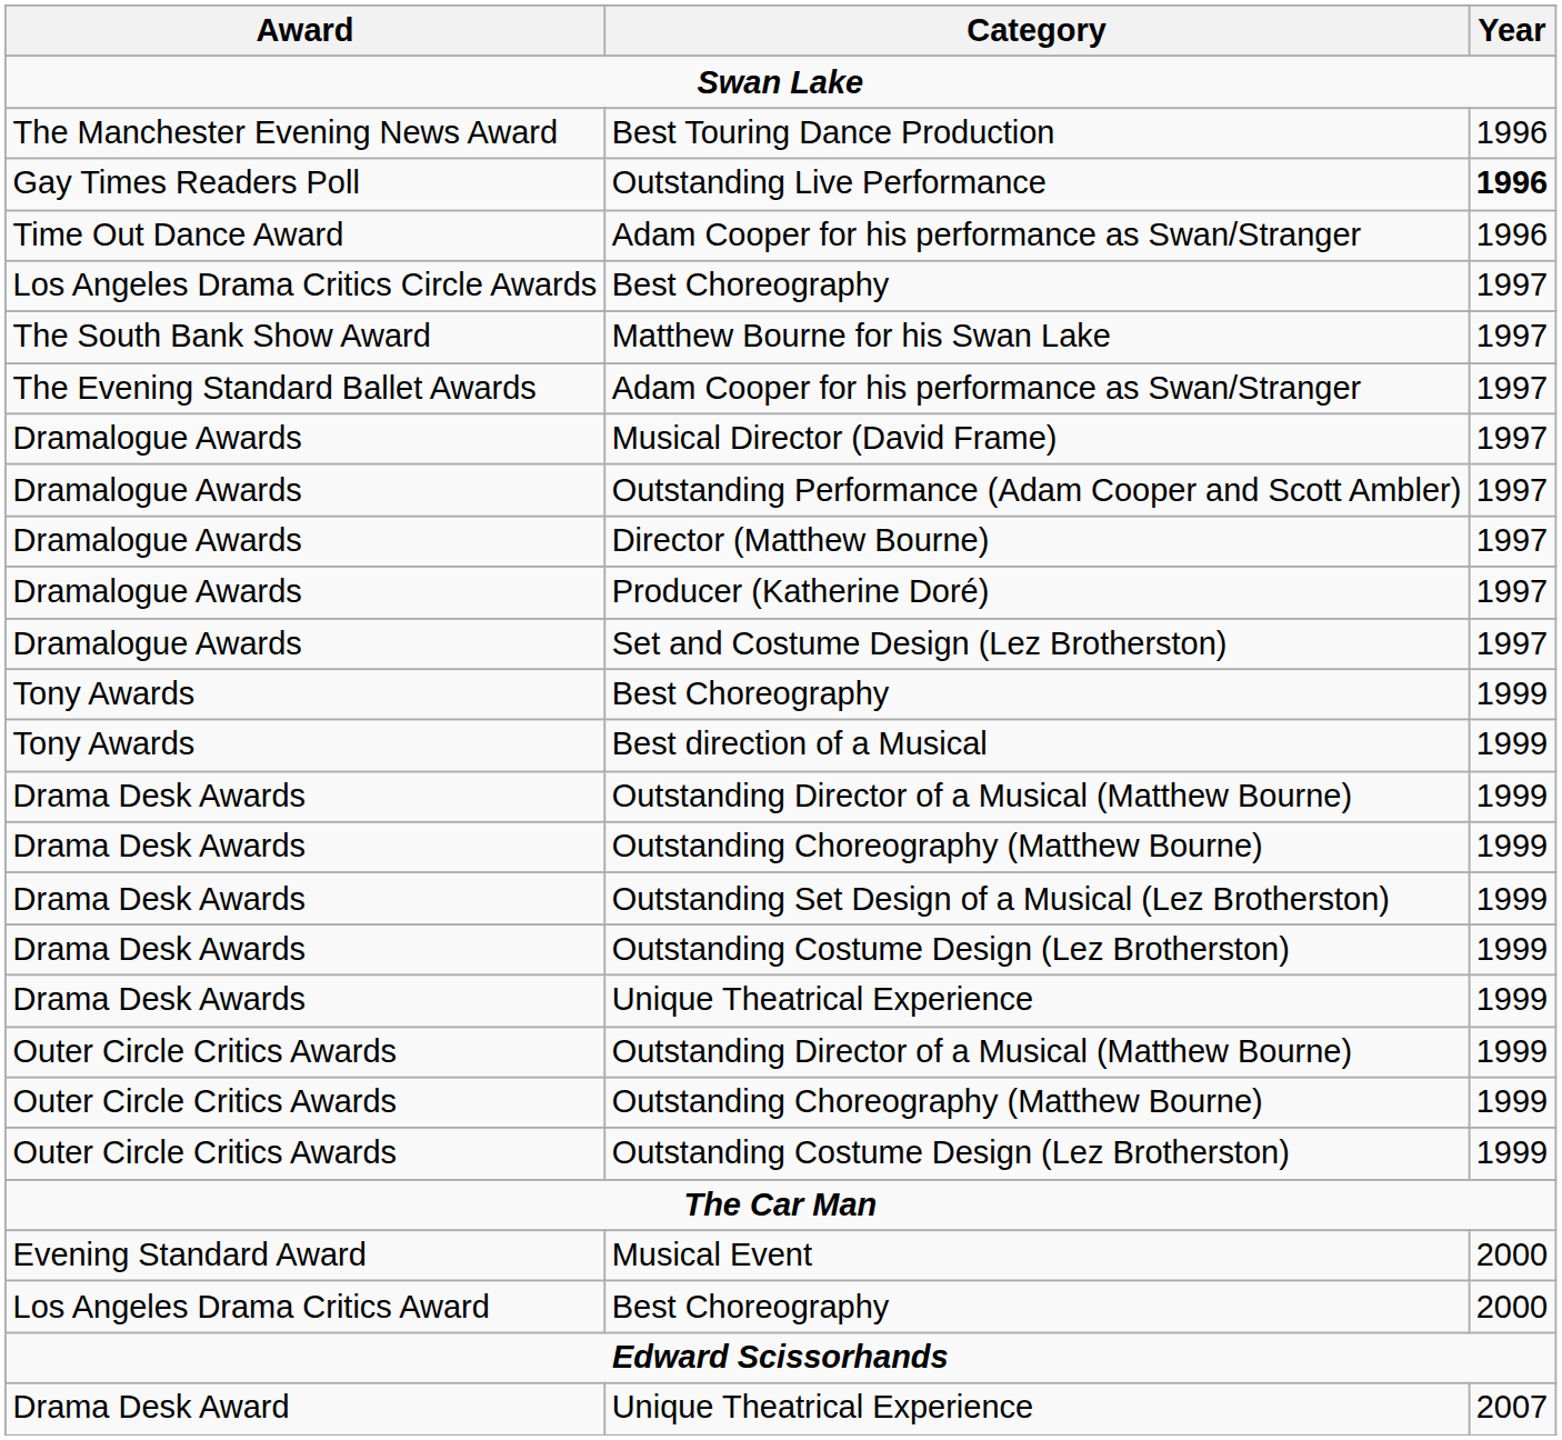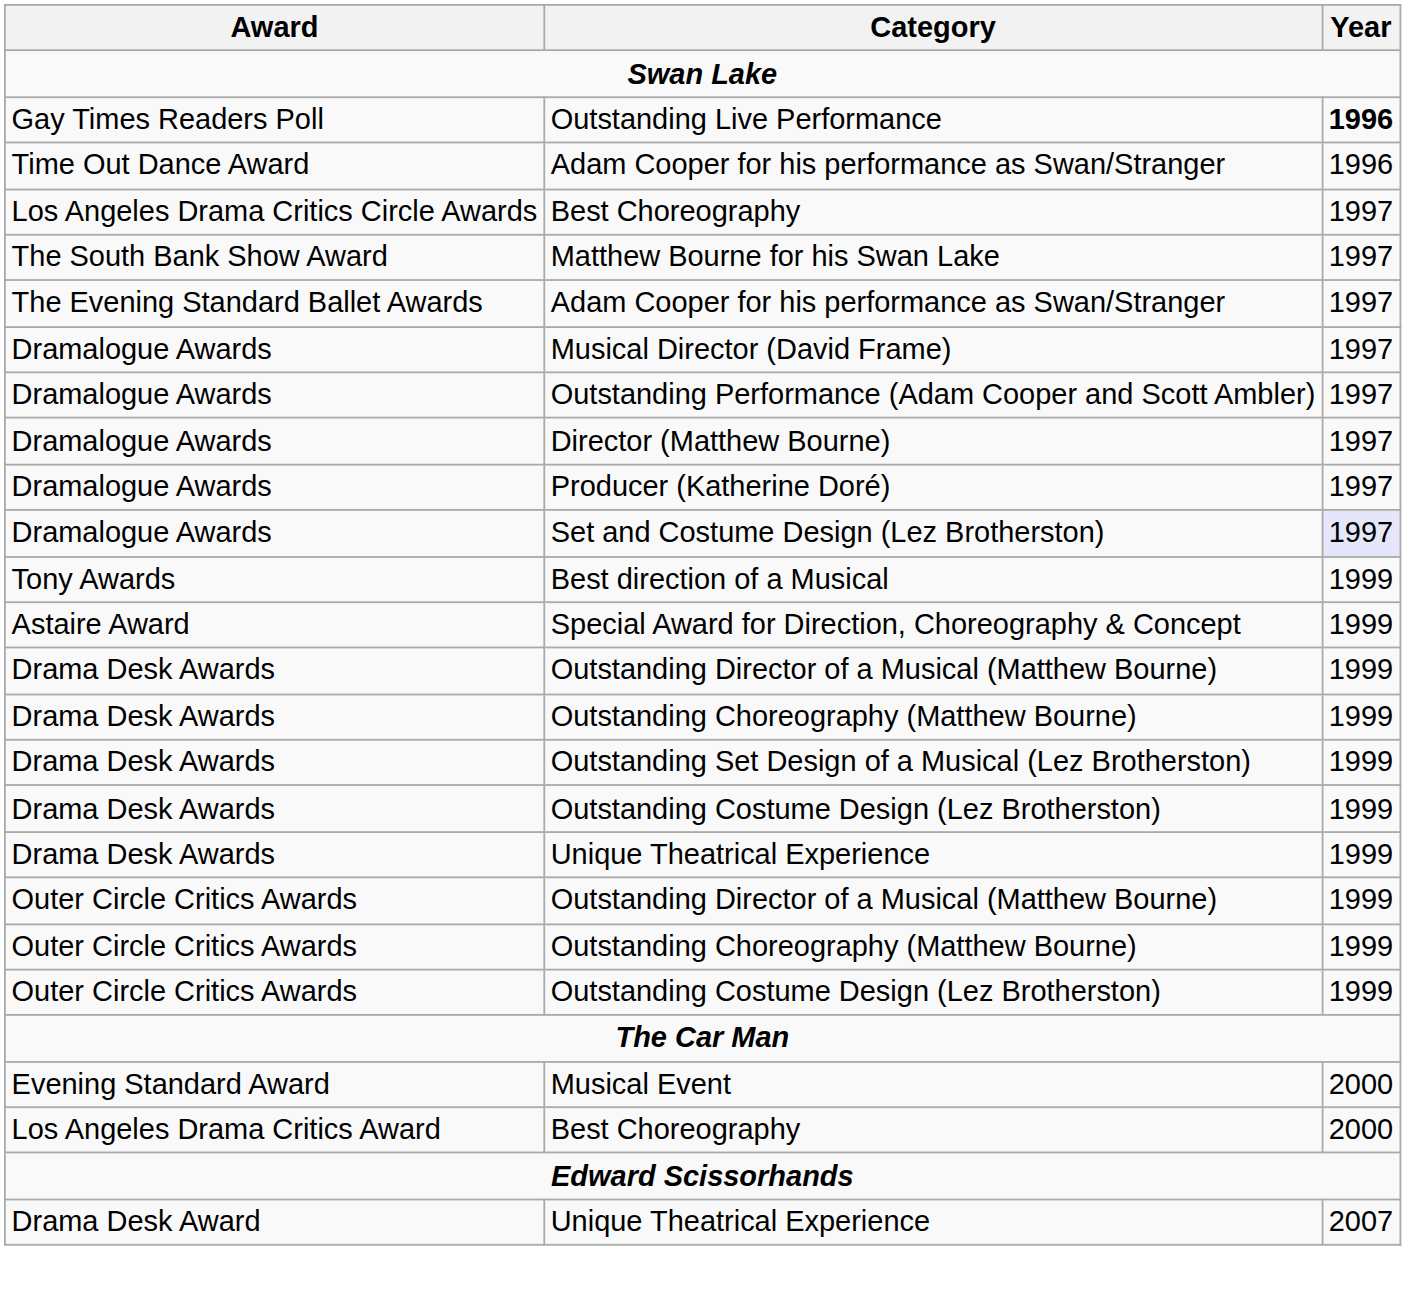 <table class="wikitable">
 <tr>
 <th>Award</th>
 <th>Category</th>
 <th>Year</th>
 </tr>
 <tr>
 <td colspan="3"; style="text-align: center"><strong><em>Swan Lake</em></strong></td>
-</tr>
-<tr>
-<td>The Manchester Evening News Award</td>
-<td>Best Touring Dance Production</td>
-<td>1996</td>
 </tr>
 <tr>
 <td>Gay Times Readers Poll</td>
 <td>Outstanding Live Performance</td>
 <td><strong>1996</strong></td>
 </tr>
 <tr>
 <td>Time Out Dance Award</td>
 <td>Adam Cooper for his performance as Swan/Stranger</td>
 <td>1996</td>
 </tr>
 <tr>
 <td>Los Angeles Drama Critics Circle Awards</td>
 <td>Best Choreography</td>
 <td>1997</td>
 </tr>
 <tr>
 <td>The South Bank Show Award</td>
 <td>Matthew Bourne for his Swan Lake</td>
 <td>1997</td>
 </tr>
 <tr>
 <td>The Evening Standard Ballet Awards</td>
 <td>Adam Cooper for his performance as Swan/Stranger</td>
 <td>1997</td>
 </tr>
 <tr>
 <td>Dramalogue Awards</td>
 <td>Musical Director (David Frame)</td>
 <td>1997</td>
 </tr>
 <tr>
 <td>Dramalogue Awards</td>
 <td>Outstanding Performance (Adam Cooper and Scott Ambler)</td>
 <td>1997</td>
 </tr>
 <tr>
 <td>Dramalogue Awards</td>
 <td>Director (Matthew Bourne)</td>
 <td>1997</td>
 </tr>
 <tr>
 <td>Dramalogue Awards</td>
 <td>Producer (Katherine Doré)</td>
 <td>1997</td>
 </tr>
 <tr>
 <td>Dramalogue Awards</td>
 <td>Set and Costume Design (Lez Brotherston)</td>
-<td>1997</td>
-</tr>
-<tr>
-<td>Tony Awards</td>
-<td>Best Choreography</td>
-<td>1999</td>
+<td style="background: lavender;">1997</td>
 </tr>
 <tr>
 <td>Tony Awards</td>
 <td>Best direction of a Musical</td>
+<td>1999</td>
+</tr>
+<tr>
+<td>Astaire Award</td>
+<td>Special Award for Direction, Choreography & Concept</td>
 <td>1999</td>
 </tr>
 <tr>
 <td>Drama Desk Awards</td>
 <td>Outstanding Director of a Musical (Matthew Bourne)</td>
 <td>1999</td>
 </tr>
 <tr>
 <td>Drama Desk Awards</td>
 <td>Outstanding Choreography (Matthew Bourne)</td>
 <td>1999</td>
 </tr>
 <tr>
 <td>Drama Desk Awards</td>
 <td>Outstanding Set Design of a Musical (Lez Brotherston)</td>
 <td>1999</td>
 </tr>
 <tr>
 <td>Drama Desk Awards</td>
 <td>Outstanding Costume Design (Lez Brotherston)</td>
 <td>1999</td>
 </tr>
 <tr>
 <td>Drama Desk Awards</td>
 <td>Unique Theatrical Experience</td>
 <td>1999</td>
 </tr>
 <tr>
 <td>Outer Circle Critics Awards</td>
 <td>Outstanding Director of a Musical (Matthew Bourne)</td>
 <td>1999</td>
 </tr>
 <tr>
 <td>Outer Circle Critics Awards</td>
 <td>Outstanding Choreography (Matthew Bourne)</td>
 <td>1999</td>
 </tr>
 <tr>
 <td>Outer Circle Critics Awards</td>
 <td>Outstanding Costume Design (Lez Brotherston)</td>
 <td>1999</td>
 </tr>
 <tr>
 <td colspan="3"; style="text-align: center"><strong><em>The Car Man</em></strong></td>
 </tr>
 <tr>
 <td>Evening Standard Award</td>
 <td>Musical Event</td>
 <td>2000</td>
 </tr>
 <tr>
 <td>Los Angeles Drama Critics Award</td>
 <td>Best Choreography</td>
 <td>2000</td>
 </tr>
 <tr>
 <td colspan="3"; style="text-align: center"><strong><em>Edward Scissorhands</em></strong></td>
 </tr>
 <tr>
 <td>Drama Desk Award</td>
 <td>Unique Theatrical Experience</td>
 <td>2007</td>
 </tr>
 </table>
